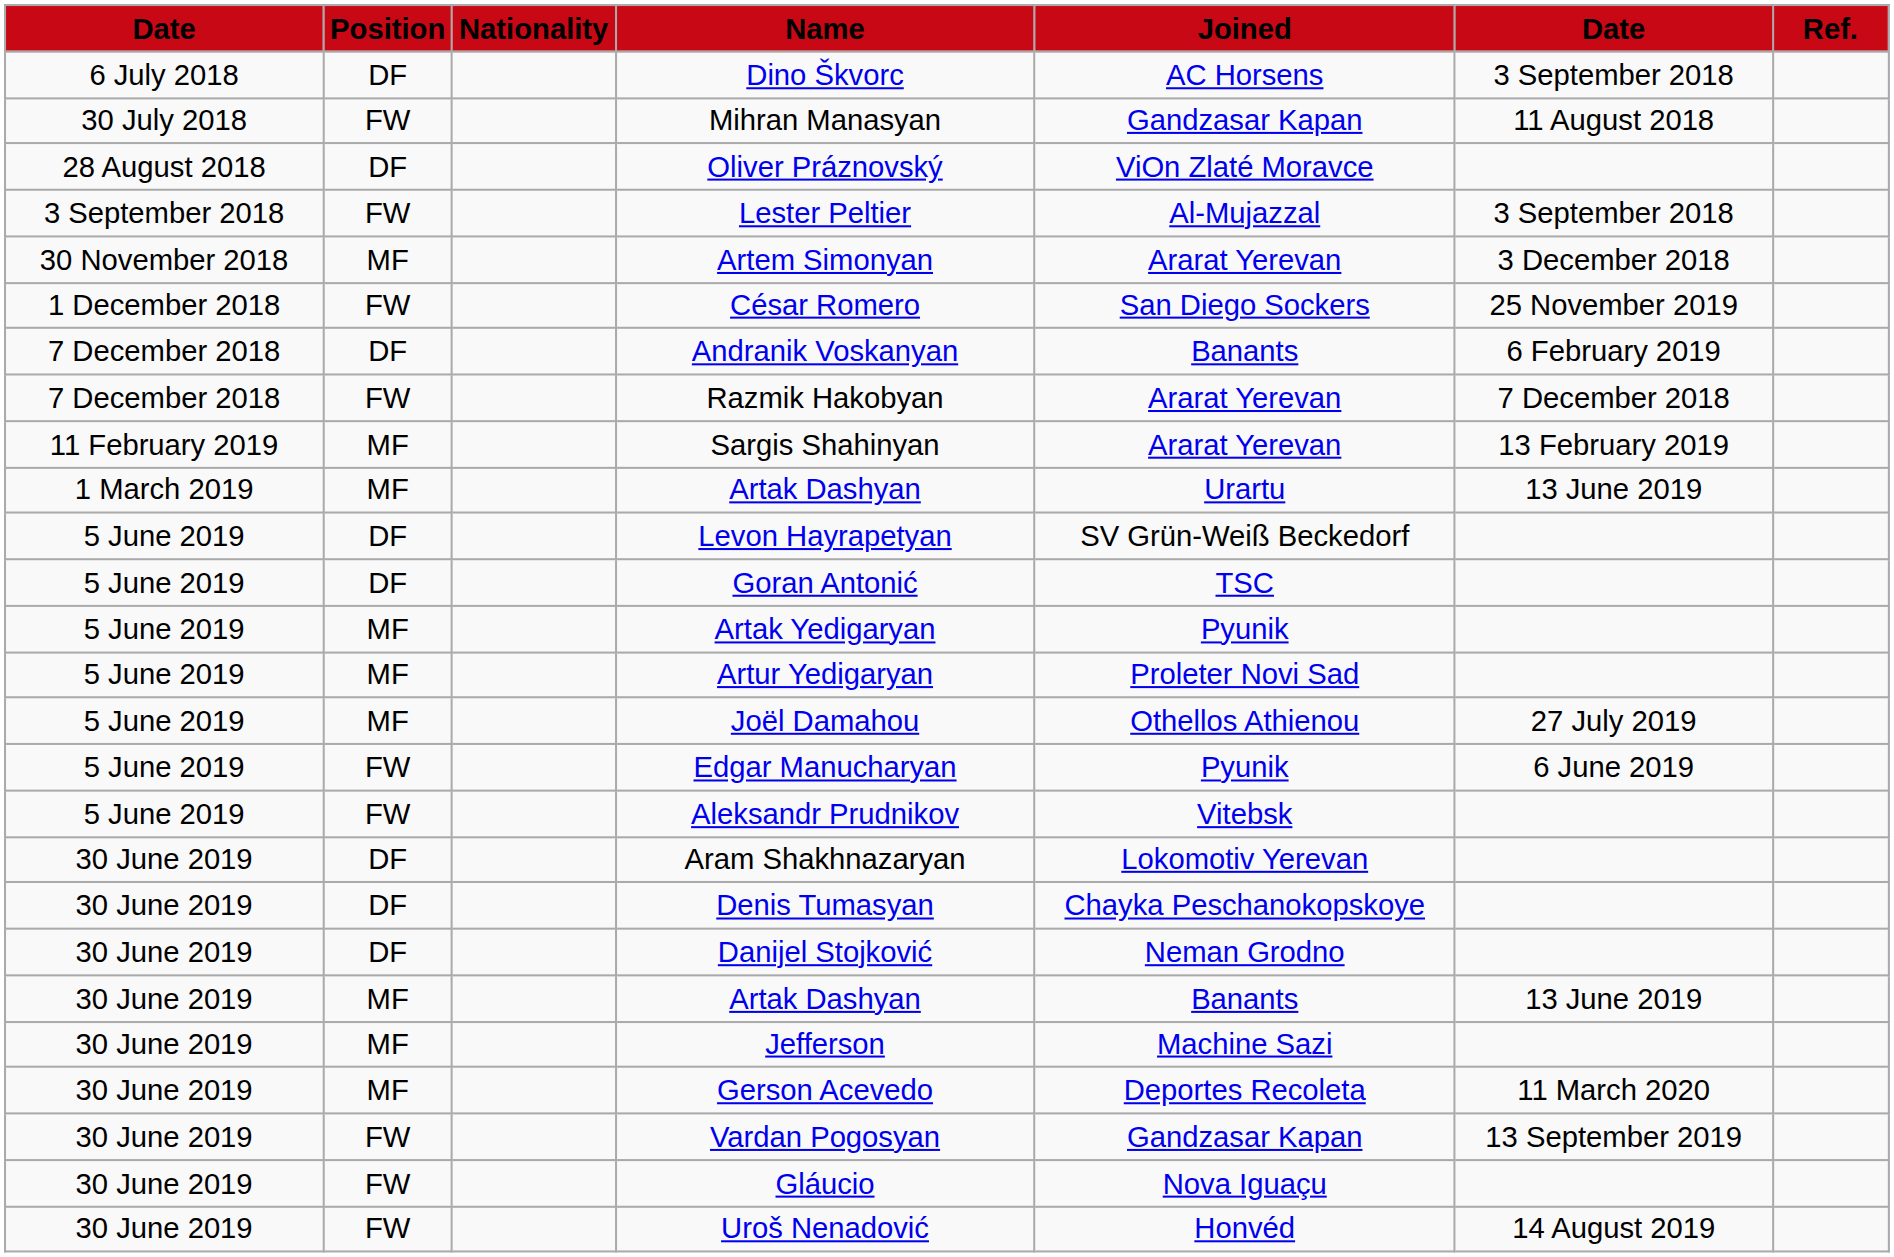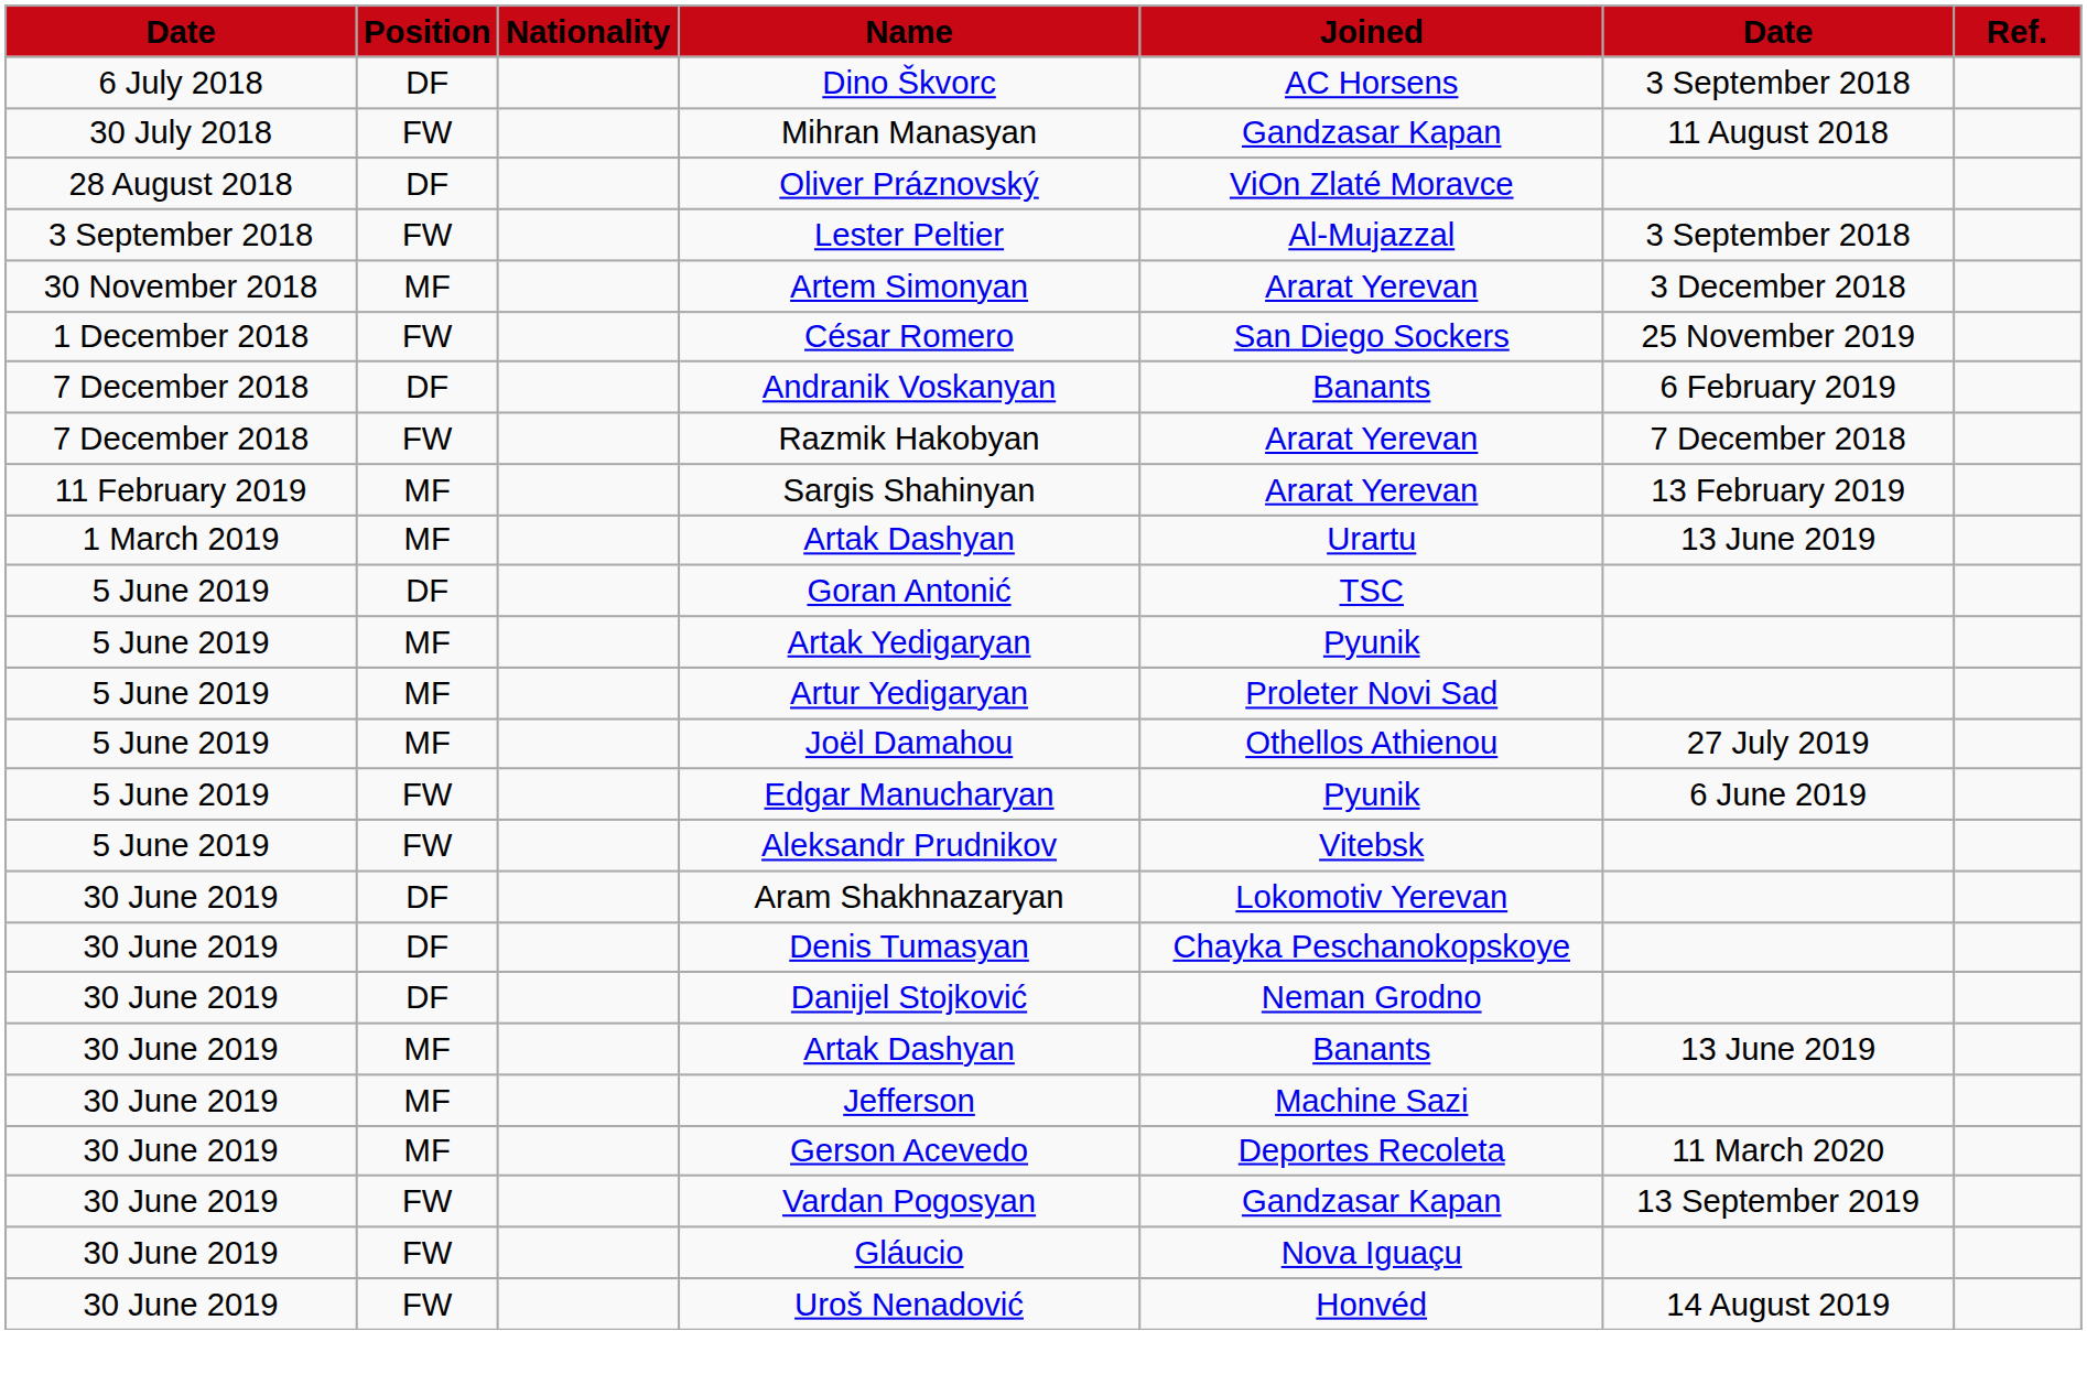 <table class="wikitable"  style="text-align:center; font-size:90%; ">
 <tr>
 <th style="background:#C80815; color:black; width:150px;">Date</th>
 <th style="background:#C80815; color:black; width:50px;">Position</th>
 <th style="background:#C80815; color:black; width:50px;">Nationality</th>
 <th style="background:#C80815; color:black; width:200px;">Name</th>
 <th style="background:#C80815; color:black; width:200px;">Joined</th>
 <th style="background:#C80815; color:black; width:150px;">Date</th>
 <th style="background:#C80815; color:black; width:50px;">Ref.</th>
 </tr>
 <tr>
 <td>6 July 2018</td>
 <td>DF</td>
 <td></td>
 <td><a href='#'>Dino Škvorc</a></td>
 <td><a href='#'>AC Horsens</a></td>
 <td>3 September 2018</td>
 <td></td>
 </tr>
 <tr>
 <td>30 July 2018</td>
 <td>FW</td>
 <td></td>
 <td>Mihran Manasyan</td>
 <td><a href='#'>Gandzasar Kapan</a></td>
 <td>11 August 2018</td>
 <td></td>
 </tr>
 <tr>
 <td>28 August 2018</td>
 <td>DF</td>
 <td></td>
 <td><a href='#'>Oliver Práznovský</a></td>
 <td><a href='#'>ViOn Zlaté Moravce</a></td>
 <td></td>
 <td></td>
 </tr>
 <tr>
 <td>3 September 2018</td>
 <td>FW</td>
 <td></td>
 <td><a href='#'>Lester Peltier</a></td>
 <td><a href='#'>Al-Mujazzal</a></td>
 <td>3 September 2018</td>
 <td></td>
 </tr>
 <tr>
 <td>30 November 2018</td>
 <td>MF</td>
 <td></td>
 <td><a href='#'>Artem Simonyan</a></td>
 <td><a href='#'>Ararat Yerevan</a></td>
 <td>3 December 2018</td>
 <td></td>
 </tr>
 <tr>
 <td>1 December 2018</td>
 <td>FW</td>
 <td></td>
 <td><a href='#'>César Romero</a></td>
 <td><a href='#'>San Diego Sockers</a></td>
 <td>25 November 2019</td>
 <td></td>
 </tr>
 <tr>
 <td>7 December 2018</td>
 <td>DF</td>
 <td></td>
 <td><a href='#'>Andranik Voskanyan</a></td>
 <td><a href='#'>Banants</a></td>
 <td>6 February 2019</td>
 <td></td>
 </tr>
 <tr>
 <td>7 December 2018</td>
 <td>FW</td>
 <td></td>
 <td>Razmik Hakobyan</td>
 <td><a href='#'>Ararat Yerevan</a></td>
 <td>7 December 2018</td>
 <td></td>
 </tr>
 <tr>
 <td>11 February 2019</td>
 <td>MF</td>
 <td></td>
 <td>Sargis Shahinyan</td>
 <td><a href='#'>Ararat Yerevan</a></td>
 <td>13 February 2019</td>
 <td></td>
 </tr>
 <tr>
 <td>1 March 2019</td>
 <td>MF</td>
 <td></td>
 <td><a href='#'>Artak Dashyan</a></td>
 <td><a href='#'>Urartu</a></td>
 <td>13 June 2019</td>
-<td></td>
-</tr>
-<tr>
-<td>5 June 2019</td>
-<td>DF</td>
-<td></td>
-<td><a href='#'>Levon Hayrapetyan</a></td>
-<td>SV Grün-Weiß Beckedorf</td>
-<td></td>
 <td></td>
 </tr>
 <tr>
 <td>5 June 2019</td>
 <td>DF</td>
 <td></td>
 <td><a href='#'>Goran Antonić</a></td>
 <td><a href='#'>TSC</a></td>
 <td></td>
 <td></td>
 </tr>
 <tr>
 <td>5 June 2019</td>
 <td>MF</td>
 <td></td>
 <td><a href='#'>Artak Yedigaryan</a></td>
 <td><a href='#'>Pyunik</a></td>
 <td></td>
 <td></td>
 </tr>
 <tr>
 <td>5 June 2019</td>
 <td>MF</td>
 <td></td>
 <td><a href='#'>Artur Yedigaryan</a></td>
 <td><a href='#'>Proleter Novi Sad</a></td>
 <td></td>
 <td></td>
 </tr>
 <tr>
 <td>5 June 2019</td>
 <td>MF</td>
 <td></td>
 <td><a href='#'>Joël Damahou</a></td>
 <td><a href='#'>Othellos Athienou</a></td>
 <td>27 July 2019</td>
 <td></td>
 </tr>
 <tr>
 <td>5 June 2019</td>
 <td>FW</td>
 <td></td>
 <td><a href='#'>Edgar Manucharyan</a></td>
 <td><a href='#'>Pyunik</a></td>
 <td>6 June 2019</td>
 <td></td>
 </tr>
 <tr>
 <td>5 June 2019</td>
 <td>FW</td>
 <td></td>
 <td><a href='#'>Aleksandr Prudnikov</a></td>
 <td><a href='#'>Vitebsk</a></td>
 <td></td>
 <td></td>
 </tr>
 <tr>
 <td>30 June 2019</td>
 <td>DF</td>
 <td></td>
 <td>Aram Shakhnazaryan</td>
 <td><a href='#'>Lokomotiv Yerevan</a></td>
 <td></td>
 <td></td>
 </tr>
 <tr>
 <td>30 June 2019</td>
 <td>DF</td>
 <td></td>
 <td><a href='#'>Denis Tumasyan</a></td>
 <td><a href='#'>Chayka Peschanokopskoye</a></td>
 <td></td>
 <td></td>
 </tr>
 <tr>
 <td>30 June 2019</td>
 <td>DF</td>
 <td></td>
 <td><a href='#'>Danijel Stojković</a></td>
 <td><a href='#'>Neman Grodno</a></td>
 <td></td>
 <td></td>
 </tr>
 <tr>
 <td>30 June 2019</td>
 <td>MF</td>
 <td></td>
 <td><a href='#'>Artak Dashyan</a></td>
 <td><a href='#'>Banants</a></td>
 <td>13 June 2019</td>
 <td></td>
 </tr>
 <tr>
 <td>30 June 2019</td>
 <td>MF</td>
 <td></td>
 <td><a href='#'>Jefferson</a></td>
 <td><a href='#'>Machine Sazi</a></td>
 <td></td>
 <td></td>
 </tr>
 <tr>
 <td>30 June 2019</td>
 <td>MF</td>
 <td></td>
 <td><a href='#'>Gerson Acevedo</a></td>
 <td><a href='#'>Deportes Recoleta</a></td>
 <td>11 March 2020</td>
 <td></td>
 </tr>
 <tr>
 <td>30 June 2019</td>
 <td>FW</td>
 <td></td>
 <td><a href='#'>Vardan Pogosyan</a></td>
 <td><a href='#'>Gandzasar Kapan</a></td>
 <td>13 September 2019</td>
 <td></td>
 </tr>
 <tr>
 <td>30 June 2019</td>
 <td>FW</td>
 <td></td>
 <td><a href='#'>Gláucio</a></td>
 <td><a href='#'>Nova Iguaçu</a></td>
 <td></td>
 <td></td>
 </tr>
 <tr>
 <td>30 June 2019</td>
 <td>FW</td>
 <td></td>
 <td><a href='#'>Uroš Nenadović</a></td>
 <td><a href='#'>Honvéd</a></td>
 <td>14 August 2019</td>
 <td></td>
 </tr>
 </table>
